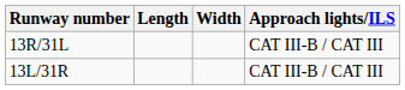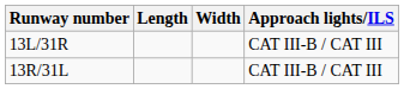 <table class="wikitable sortable">
 <tr>
 <th>Runway number</th>
 <th>Length</th>
 <th>Width</th>
 <th>Approach lights/<a href='#'>ILS</a></th>
 </tr>
 <tr>
+<td>13L/31R</td>
+<td></td>
+<td></td>
+<td>CAT III-B / CAT III</td>
+</tr>
+<tr>
 <td>13R/31L</td>
 <td></td>
 <td></td>
 <td>CAT III-B / CAT III</td>
 </tr>
-<tr>
-<td>13L/31R</td>
-<td></td>
-<td></td>
-<td>CAT III-B / CAT III</td>
-</tr>
 </table>
